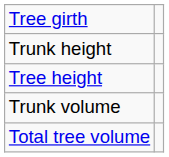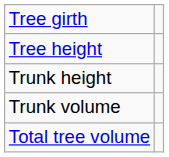 <table class="wikitable">
 <tr>
 <td><a href='#'>Tree girth</a></td>
 <td></td>
 </tr>
 <tr>
-<td>Trunk height</td>
+<td><a href='#'>Tree height</a></td>
 <td></td>
 </tr>
 <tr>
-<td><a href='#'>Tree height</a></td>
+<td>Trunk height</td>
 <td></td>
 </tr>
 <tr>
 <td>Trunk volume</td>
 <td></td>
 </tr>
 <tr>
 <td><a href='#'>Total tree volume</a></td>
 <td></td>
 </tr>
 </table>
